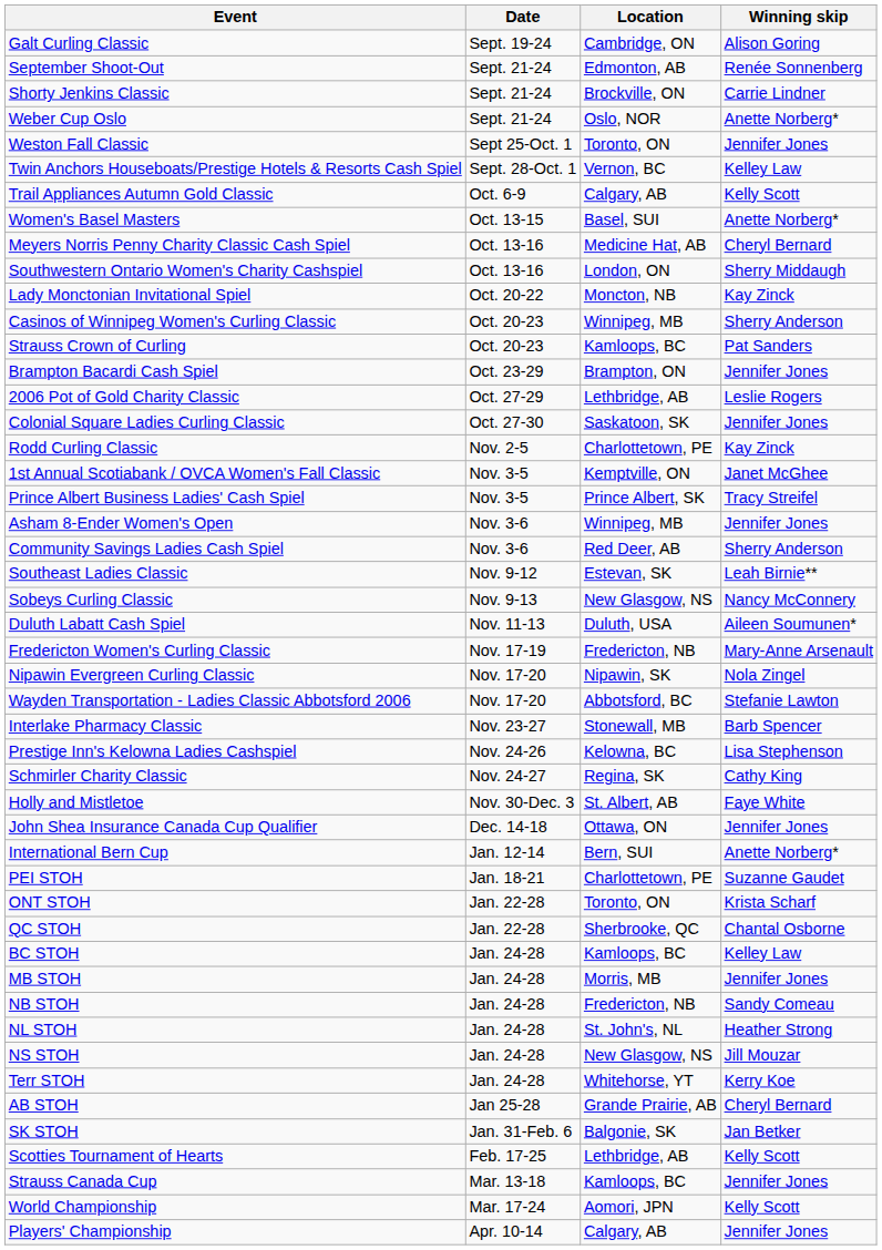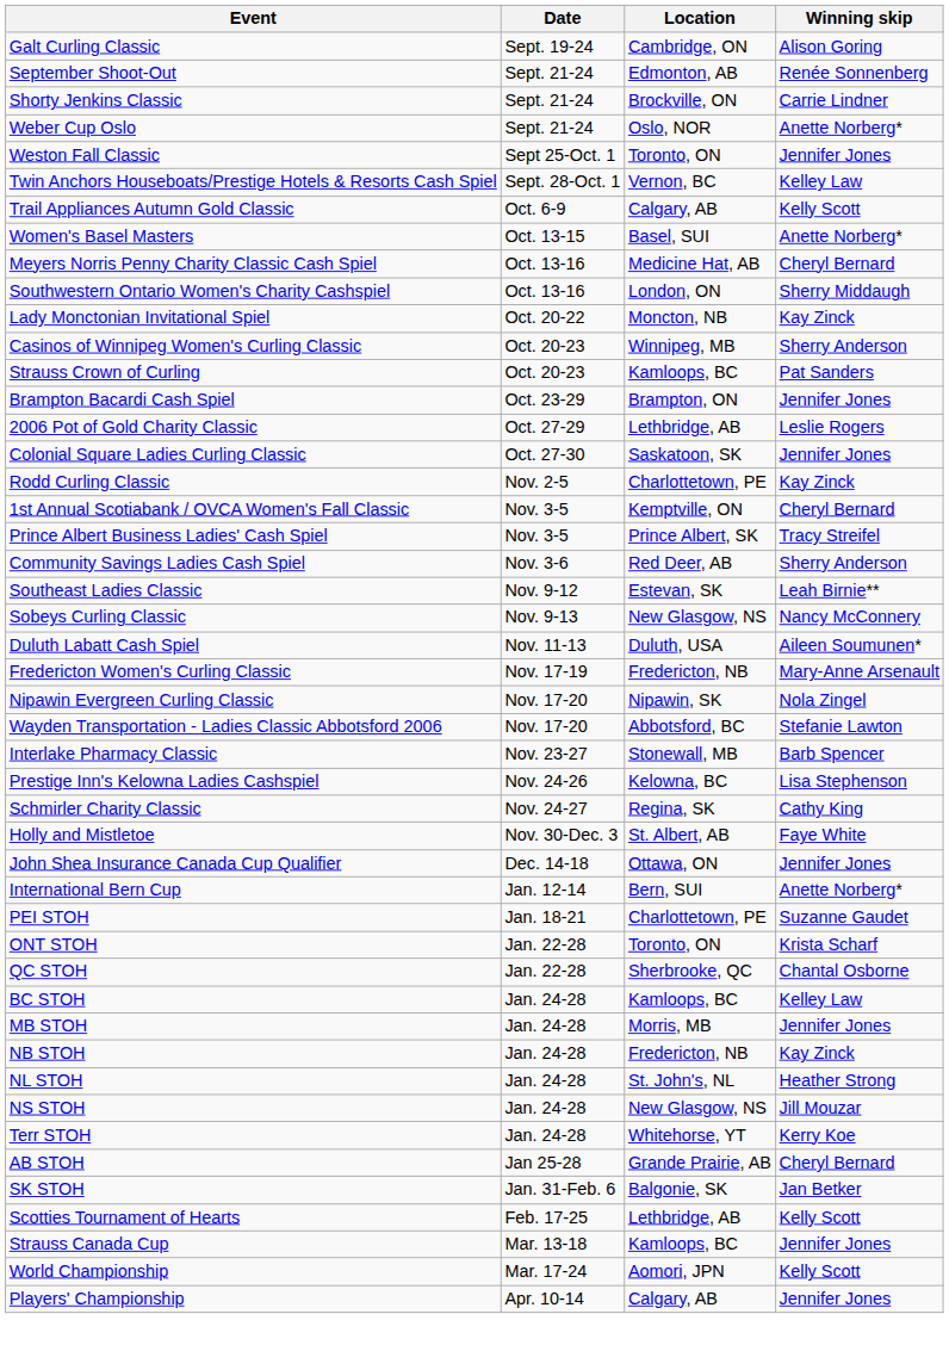 <table class="wikitable">
 <tr>
 <th>Event</th>
 <th>Date</th>
 <th>Location</th>
 <th>Winning skip</th>
 </tr>
 <tr>
 <td><a href='#'>Galt Curling Classic</a></td>
 <td>Sept. 19-24</td>
 <td><a href='#'>Cambridge</a>, ON</td>
 <td><a href='#'>Alison Goring</a></td>
 </tr>
 <tr>
 <td><a href='#'>September Shoot-Out</a></td>
 <td>Sept. 21-24</td>
 <td><a href='#'>Edmonton</a>, AB</td>
 <td><a href='#'>Renée Sonnenberg</a></td>
 </tr>
 <tr>
 <td><a href='#'>Shorty Jenkins Classic</a></td>
 <td>Sept. 21-24</td>
 <td><a href='#'>Brockville</a>, ON</td>
 <td><a href='#'>Carrie Lindner</a></td>
 </tr>
 <tr>
 <td><a href='#'>Weber Cup Oslo</a></td>
 <td>Sept. 21-24</td>
 <td><a href='#'>Oslo</a>, NOR</td>
 <td> <a href='#'>Anette Norberg</a>*</td>
 </tr>
 <tr>
 <td><a href='#'>Weston Fall Classic</a></td>
 <td>Sept 25-Oct. 1</td>
 <td><a href='#'>Toronto</a>, ON</td>
 <td><a href='#'>Jennifer Jones</a></td>
 </tr>
 <tr>
 <td><a href='#'>Twin Anchors Houseboats/Prestige Hotels & Resorts Cash Spiel</a></td>
 <td>Sept. 28-Oct. 1</td>
 <td><a href='#'>Vernon</a>, BC</td>
 <td><a href='#'>Kelley Law</a></td>
 </tr>
 <tr>
 <td><a href='#'>Trail Appliances Autumn Gold Classic</a></td>
 <td>Oct. 6-9</td>
 <td><a href='#'>Calgary</a>, AB</td>
 <td><a href='#'>Kelly Scott</a></td>
 </tr>
 <tr>
 <td><a href='#'>Women's Basel Masters</a></td>
 <td>Oct. 13-15</td>
 <td><a href='#'>Basel</a>, SUI</td>
 <td> <a href='#'>Anette Norberg</a>*</td>
 </tr>
 <tr>
 <td><a href='#'>Meyers Norris Penny Charity Classic Cash Spiel</a></td>
 <td>Oct. 13-16</td>
 <td><a href='#'>Medicine Hat</a>, AB</td>
 <td><a href='#'>Cheryl Bernard</a></td>
 </tr>
 <tr>
 <td><a href='#'>Southwestern Ontario Women's Charity Cashspiel</a></td>
 <td>Oct. 13-16</td>
 <td><a href='#'>London</a>, ON</td>
 <td><a href='#'>Sherry Middaugh</a></td>
 </tr>
 <tr>
 <td><a href='#'>Lady Monctonian Invitational Spiel</a></td>
 <td>Oct. 20-22</td>
 <td><a href='#'>Moncton</a>, NB</td>
 <td><a href='#'>Kay Zinck</a></td>
 </tr>
 <tr>
 <td><a href='#'>Casinos of Winnipeg Women's Curling Classic</a></td>
 <td>Oct. 20-23</td>
 <td><a href='#'>Winnipeg</a>, MB</td>
 <td><a href='#'>Sherry Anderson</a></td>
 </tr>
 <tr>
 <td><a href='#'>Strauss Crown of Curling</a></td>
 <td>Oct. 20-23</td>
 <td><a href='#'>Kamloops</a>, BC</td>
 <td><a href='#'>Pat Sanders</a></td>
 </tr>
 <tr>
 <td><a href='#'>Brampton Bacardi Cash Spiel</a></td>
 <td>Oct. 23-29</td>
 <td><a href='#'>Brampton</a>, ON</td>
 <td><a href='#'>Jennifer Jones</a></td>
 </tr>
 <tr>
 <td><a href='#'>2006 Pot of Gold Charity Classic</a></td>
 <td>Oct. 27-29</td>
 <td><a href='#'>Lethbridge</a>, AB</td>
 <td><a href='#'>Leslie Rogers</a></td>
 </tr>
 <tr>
 <td><a href='#'>Colonial Square Ladies Curling Classic</a></td>
 <td>Oct. 27-30</td>
 <td><a href='#'>Saskatoon</a>, SK</td>
 <td><a href='#'>Jennifer Jones</a></td>
 </tr>
 <tr>
 <td><a href='#'>Rodd Curling Classic</a></td>
 <td>Nov. 2-5</td>
 <td><a href='#'>Charlottetown</a>, PE</td>
 <td><a href='#'>Kay Zinck</a></td>
 </tr>
 <tr>
 <td><a href='#'>1st Annual Scotiabank / OVCA Women's Fall Classic</a></td>
 <td>Nov. 3-5</td>
 <td><a href='#'>Kemptville</a>, ON</td>
-<td><a href='#'>Janet McGhee</a></td>
+<td><a href='#'>Cheryl Bernard</a></td>
 </tr>
 <tr>
 <td><a href='#'>Prince Albert Business Ladies' Cash Spiel</a></td>
 <td>Nov. 3-5</td>
 <td><a href='#'>Prince Albert</a>, SK</td>
 <td><a href='#'>Tracy Streifel</a></td>
-</tr>
-<tr>
-<td><a href='#'>Asham 8-Ender Women's Open</a></td>
-<td>Nov. 3-6</td>
-<td><a href='#'>Winnipeg</a>, MB</td>
-<td><a href='#'>Jennifer Jones</a></td>
 </tr>
 <tr>
 <td><a href='#'>Community Savings Ladies Cash Spiel</a></td>
 <td>Nov. 3-6</td>
 <td><a href='#'>Red Deer</a>, AB</td>
 <td><a href='#'>Sherry Anderson</a></td>
 </tr>
 <tr>
 <td><a href='#'>Southeast Ladies Classic</a></td>
 <td>Nov. 9-12</td>
 <td><a href='#'>Estevan</a>, SK</td>
 <td><a href='#'>Leah Birnie</a>**</td>
 </tr>
 <tr>
 <td><a href='#'>Sobeys Curling Classic</a></td>
 <td>Nov. 9-13</td>
 <td><a href='#'>New Glasgow</a>, NS</td>
 <td><a href='#'>Nancy McConnery</a></td>
 </tr>
 <tr>
 <td><a href='#'>Duluth Labatt Cash Spiel</a></td>
 <td>Nov. 11-13</td>
 <td><a href='#'>Duluth</a>, USA</td>
 <td> <a href='#'>Aileen Soumunen</a>*</td>
 </tr>
 <tr>
 <td><a href='#'>Fredericton Women's Curling Classic</a></td>
 <td>Nov. 17-19</td>
 <td><a href='#'>Fredericton</a>, NB</td>
 <td><a href='#'>Mary-Anne Arsenault</a></td>
 </tr>
 <tr>
 <td><a href='#'>Nipawin Evergreen Curling Classic</a></td>
 <td>Nov. 17-20</td>
 <td><a href='#'>Nipawin</a>, SK</td>
 <td><a href='#'>Nola Zingel</a></td>
 </tr>
 <tr>
 <td><a href='#'>Wayden Transportation - Ladies Classic Abbotsford 2006</a></td>
 <td>Nov. 17-20</td>
 <td><a href='#'>Abbotsford</a>, BC</td>
 <td><a href='#'>Stefanie Lawton</a></td>
 </tr>
 <tr>
 <td><a href='#'>Interlake Pharmacy Classic</a></td>
 <td>Nov. 23-27</td>
 <td><a href='#'>Stonewall</a>, MB</td>
 <td><a href='#'>Barb Spencer</a></td>
 </tr>
 <tr>
 <td><a href='#'>Prestige Inn's Kelowna Ladies Cashspiel</a></td>
 <td>Nov. 24-26</td>
 <td><a href='#'>Kelowna</a>, BC</td>
 <td><a href='#'>Lisa Stephenson</a></td>
 </tr>
 <tr>
 <td><a href='#'>Schmirler Charity Classic</a></td>
 <td>Nov. 24-27</td>
 <td><a href='#'>Regina</a>, SK</td>
 <td><a href='#'>Cathy King</a></td>
 </tr>
 <tr>
 <td><a href='#'>Holly and Mistletoe</a></td>
 <td>Nov. 30-Dec. 3</td>
 <td><a href='#'>St. Albert</a>, AB</td>
 <td><a href='#'>Faye White</a></td>
 </tr>
 <tr>
 <td><a href='#'>John Shea Insurance Canada Cup Qualifier</a></td>
 <td>Dec. 14-18</td>
 <td><a href='#'>Ottawa</a>, ON</td>
 <td><a href='#'>Jennifer Jones</a></td>
 </tr>
 <tr>
 <td><a href='#'>International Bern Cup</a></td>
 <td>Jan. 12-14</td>
 <td><a href='#'>Bern</a>, SUI</td>
 <td> <a href='#'>Anette Norberg</a>*</td>
 </tr>
 <tr>
 <td><a href='#'>PEI STOH</a></td>
 <td>Jan. 18-21</td>
 <td><a href='#'>Charlottetown</a>, PE</td>
 <td><a href='#'>Suzanne Gaudet</a></td>
 </tr>
 <tr>
 <td><a href='#'>ONT STOH</a></td>
 <td>Jan. 22-28</td>
 <td><a href='#'>Toronto</a>, ON</td>
 <td><a href='#'>Krista Scharf</a></td>
 </tr>
 <tr>
 <td><a href='#'>QC STOH</a></td>
 <td>Jan. 22-28</td>
 <td><a href='#'>Sherbrooke</a>, QC</td>
 <td><a href='#'>Chantal Osborne</a></td>
 </tr>
 <tr>
 <td><a href='#'>BC STOH</a></td>
 <td>Jan. 24-28</td>
 <td><a href='#'>Kamloops</a>, BC</td>
 <td><a href='#'>Kelley Law</a></td>
 </tr>
 <tr>
 <td><a href='#'>MB STOH</a></td>
 <td>Jan. 24-28</td>
 <td><a href='#'>Morris</a>, MB</td>
 <td><a href='#'>Jennifer Jones</a></td>
 </tr>
 <tr>
 <td><a href='#'>NB STOH</a></td>
 <td>Jan. 24-28</td>
 <td><a href='#'>Fredericton</a>, NB</td>
-<td><a href='#'>Sandy Comeau</a></td>
+<td><a href='#'>Kay Zinck</a></td>
 </tr>
 <tr>
 <td><a href='#'>NL STOH</a></td>
 <td>Jan. 24-28</td>
 <td><a href='#'>St. John's</a>, NL</td>
 <td><a href='#'>Heather Strong</a></td>
 </tr>
 <tr>
 <td><a href='#'>NS STOH</a></td>
 <td>Jan. 24-28</td>
 <td><a href='#'>New Glasgow</a>, NS</td>
 <td><a href='#'>Jill Mouzar</a></td>
 </tr>
 <tr>
 <td><a href='#'>Terr STOH</a></td>
 <td>Jan. 24-28</td>
 <td><a href='#'>Whitehorse</a>, YT</td>
 <td><a href='#'>Kerry Koe</a></td>
 </tr>
 <tr>
 <td><a href='#'>AB STOH</a></td>
 <td>Jan 25-28</td>
 <td><a href='#'>Grande Prairie</a>, AB</td>
 <td><a href='#'>Cheryl Bernard</a></td>
 </tr>
 <tr>
 <td><a href='#'>SK STOH</a></td>
 <td>Jan. 31-Feb. 6</td>
 <td><a href='#'>Balgonie</a>, SK</td>
 <td><a href='#'>Jan Betker</a></td>
 </tr>
 <tr>
 <td><a href='#'>Scotties Tournament of Hearts</a></td>
 <td>Feb. 17-25</td>
 <td><a href='#'>Lethbridge</a>, AB</td>
 <td><a href='#'>Kelly Scott</a></td>
 </tr>
 <tr>
 <td><a href='#'>Strauss Canada Cup</a></td>
 <td>Mar. 13-18</td>
 <td><a href='#'>Kamloops</a>, BC</td>
 <td><a href='#'>Jennifer Jones</a></td>
 </tr>
 <tr>
 <td><a href='#'>World Championship</a></td>
 <td>Mar. 17-24</td>
 <td><a href='#'>Aomori</a>, JPN</td>
 <td><a href='#'>Kelly Scott</a></td>
 </tr>
 <tr>
 <td><a href='#'>Players' Championship</a></td>
 <td>Apr. 10-14</td>
 <td><a href='#'>Calgary</a>, AB</td>
 <td><a href='#'>Jennifer Jones</a></td>
 </tr>
 </table>
